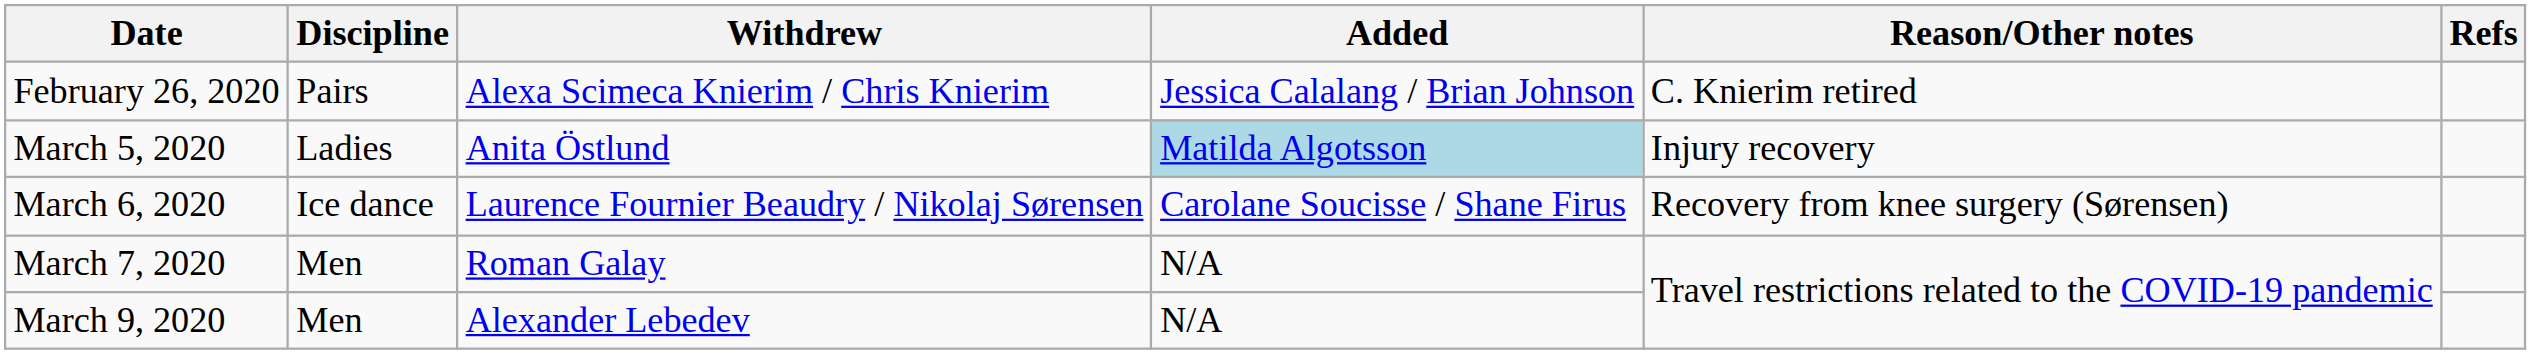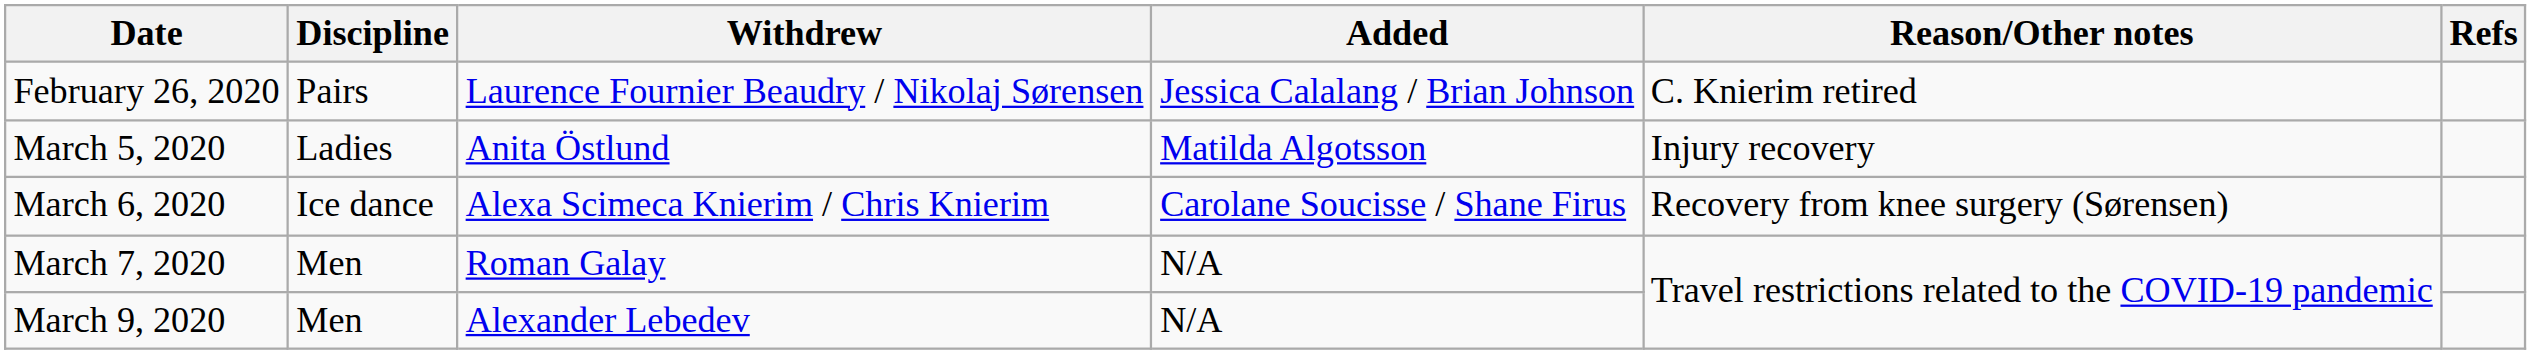 <table class="wikitable">
 <tr>
 <th>Date</th>
 <th>Discipline</th>
 <th>Withdrew</th>
 <th>Added</th>
 <th>Reason/Other notes</th>
 <th>Refs</th>
 </tr>
 <tr>
 <td>February 26, 2020</td>
 <td>Pairs</td>
-<td> <a href='#'>Alexa Scimeca Knierim</a> / <a href='#'>Chris Knierim</a></td>
+<td> <a href='#'>Laurence Fournier Beaudry</a> / <a href='#'>Nikolaj Sørensen</a></td>
 <td> <a href='#'>Jessica Calalang</a> / <a href='#'>Brian Johnson</a></td>
 <td>C. Knierim retired</td>
 <td></td>
 </tr>
 <tr>
 <td>March 5, 2020</td>
 <td>Ladies</td>
 <td> <a href='#'>Anita Östlund</a></td>
-<td style="background: lightblue;"> <a href='#'>Matilda Algotsson</a></td>
+<td> <a href='#'>Matilda Algotsson</a></td>
 <td>Injury recovery</td>
 <td></td>
 </tr>
 <tr>
 <td>March 6, 2020</td>
 <td>Ice dance</td>
-<td> <a href='#'>Laurence Fournier Beaudry</a> / <a href='#'>Nikolaj Sørensen</a></td>
+<td> <a href='#'>Alexa Scimeca Knierim</a> / <a href='#'>Chris Knierim</a></td>
 <td> <a href='#'>Carolane Soucisse</a> / <a href='#'>Shane Firus</a></td>
 <td>Recovery from knee surgery (Sørensen)</td>
 <td></td>
 </tr>
 <tr>
 <td>March 7, 2020</td>
 <td>Men</td>
 <td> <a href='#'>Roman Galay</a></td>
 <td>N/A</td>
 <td rowspan="2">Travel restrictions related to the <a href='#'>COVID-19 pandemic</a></td>
 <td></td>
 </tr>
 <tr>
 <td>March 9, 2020</td>
 <td>Men</td>
 <td> <a href='#'>Alexander Lebedev</a></td>
 <td>N/A</td>
 <td></td>
 </tr>
 </table>
